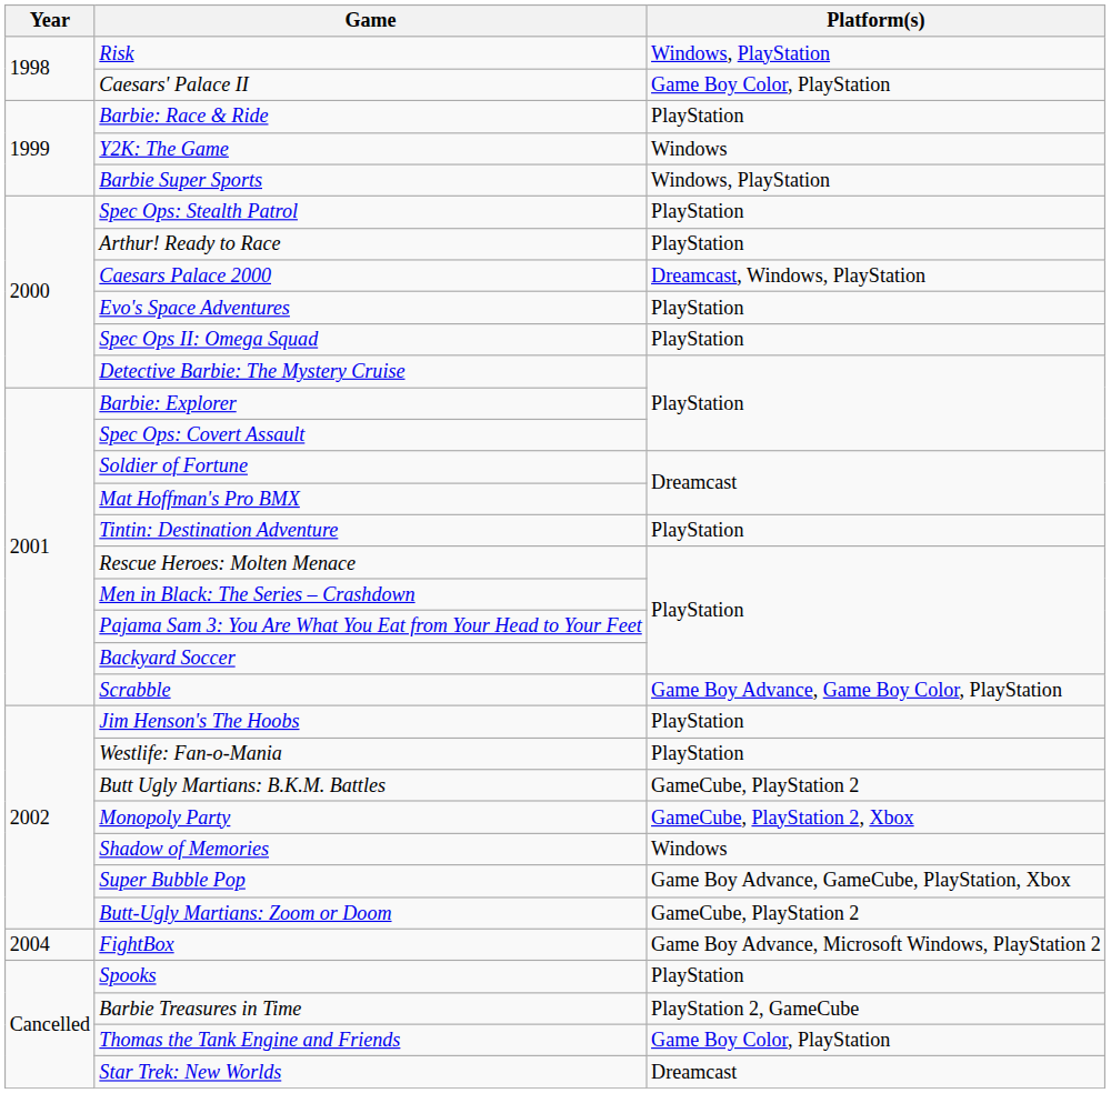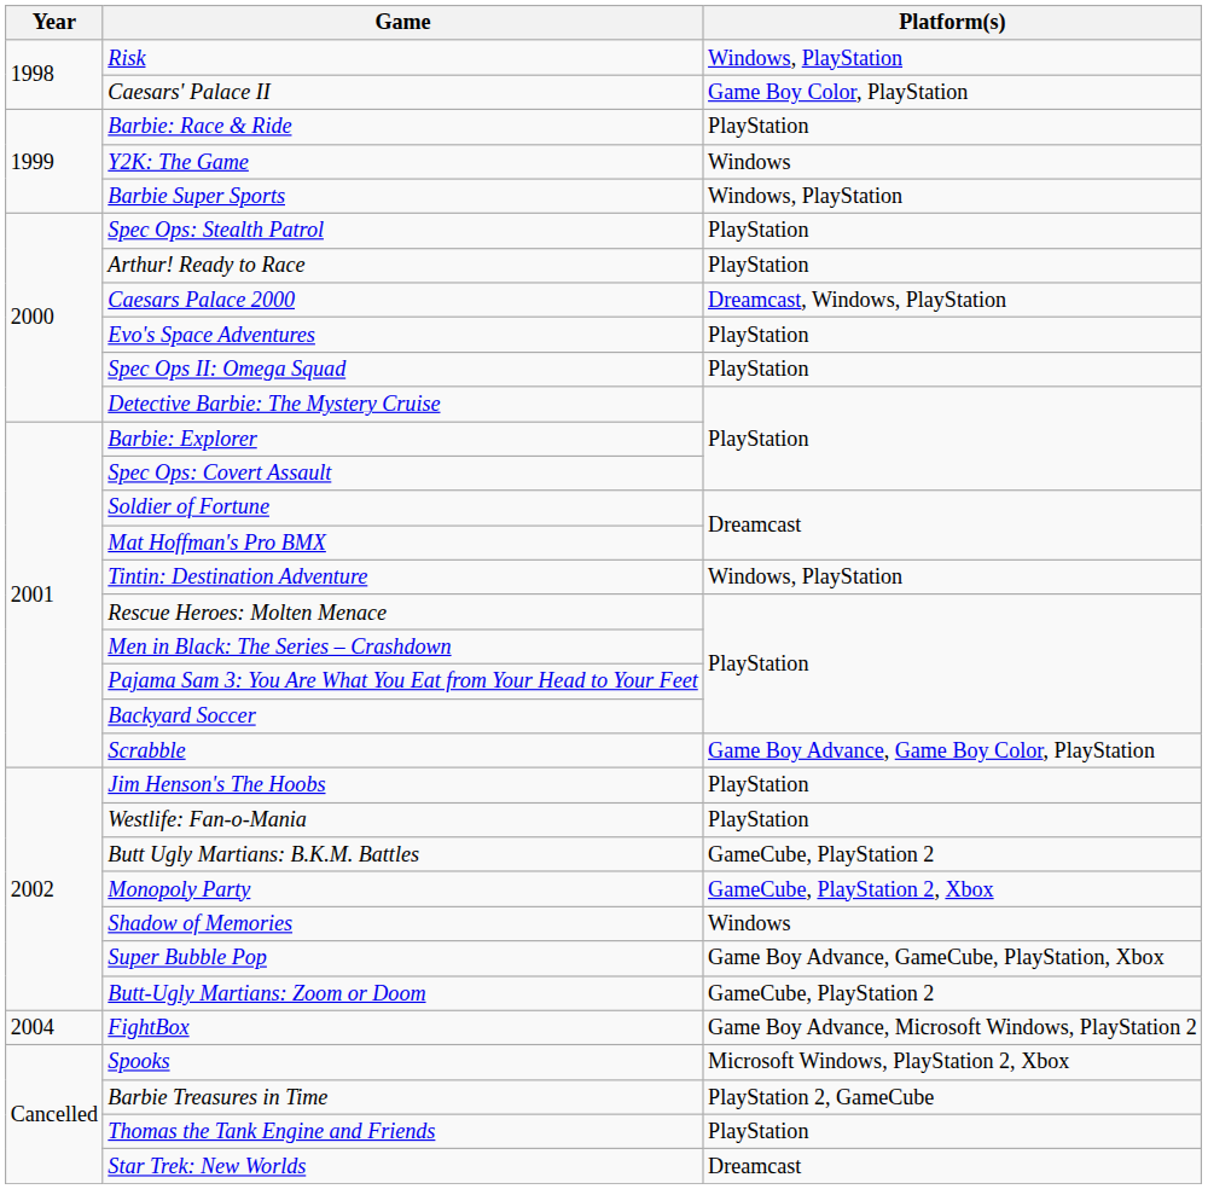 <table class="wikitable sortable">
 <tr>
 <th>Year</th>
 <th>Game</th>
 <th>Platform(s)</th>
 </tr>
 <tr>
 <td rowspan="2">1998</td>
 <td><em><a href='#'>Risk</a></em></td>
 <td><a href='#'>Windows</a>, <a href='#'>PlayStation</a></td>
 </tr>
 <tr>
 <td><em>Caesars' Palace II</em></td>
 <td><a href='#'>Game Boy Color</a>, PlayStation</td>
 </tr>
 <tr>
 <td rowspan="3">1999</td>
 <td><em><a href='#'>Barbie: Race & Ride</a></em></td>
 <td>PlayStation</td>
 </tr>
 <tr>
 <td><em><a href='#'>Y2K: The Game</a></em></td>
 <td>Windows</td>
 </tr>
 <tr>
 <td><em><a href='#'>Barbie Super Sports</a></em></td>
 <td>Windows, PlayStation</td>
 </tr>
 <tr>
 <td rowspan="6">2000</td>
 <td><em><a href='#'>Spec Ops: Stealth Patrol</a></em></td>
 <td>PlayStation</td>
 </tr>
 <tr>
 <td><em>Arthur! Ready to Race</em></td>
 <td>PlayStation</td>
 </tr>
 <tr>
 <td><em><a href='#'>Caesars Palace 2000</a></em></td>
 <td><a href='#'>Dreamcast</a>, Windows, PlayStation</td>
 </tr>
 <tr>
 <td><em><a href='#'>Evo's Space Adventures</a></em></td>
 <td>PlayStation</td>
 </tr>
 <tr>
 <td><em><a href='#'>Spec Ops II: Omega Squad</a></em></td>
 <td>PlayStation</td>
 </tr>
 <tr>
 <td><em><a href='#'>Detective Barbie: The Mystery Cruise</a></em></td>
 <td rowspan="3">PlayStation</td>
 </tr>
 <tr>
 <td rowspan="10">2001</td>
 <td><em><a href='#'>Barbie: Explorer</a></em></td>
 </tr>
 <tr>
 <td><em><a href='#'>Spec Ops: Covert Assault</a></em></td>
 </tr>
 <tr>
 <td><em><a href='#'>Soldier of Fortune</a></em></td>
 <td rowspan="2">Dreamcast</td>
 </tr>
 <tr>
 <td><em><a href='#'>Mat Hoffman's Pro BMX</a></em></td>
 </tr>
 <tr>
 <td><em><a href='#'>Tintin: Destination Adventure</a></em></td>
-<td>PlayStation</td>
+<td>Windows, PlayStation</td>
 </tr>
 <tr>
 <td><em>Rescue Heroes: Molten Menace</em></td>
 <td rowspan="4">PlayStation</td>
 </tr>
 <tr>
 <td><em><a href='#'>Men in Black: The Series – Crashdown</a></em></td>
 </tr>
 <tr>
 <td><em><a href='#'>Pajama Sam 3: You Are What You Eat from Your Head to Your Feet</a></em></td>
 </tr>
 <tr>
 <td><em><a href='#'>Backyard Soccer</a></em></td>
 </tr>
 <tr>
 <td><em><a href='#'>Scrabble</a></em></td>
 <td><a href='#'>Game Boy Advance</a>, <a href='#'>Game Boy Color</a>, PlayStation</td>
 </tr>
 <tr>
 <td rowspan="7">2002</td>
 <td><em><a href='#'>Jim Henson's The Hoobs</a></em></td>
 <td>PlayStation</td>
 </tr>
 <tr>
 <td><em>Westlife: Fan-o-Mania</em></td>
 <td>PlayStation</td>
 </tr>
 <tr>
 <td><em>Butt Ugly Martians: B.K.M. Battles</em></td>
 <td>GameCube, PlayStation 2</td>
 </tr>
 <tr>
 <td><em><a href='#'>Monopoly Party</a></em></td>
 <td><a href='#'>GameCube</a>, <a href='#'>PlayStation 2</a>, <a href='#'>Xbox</a></td>
 </tr>
 <tr>
 <td><em><a href='#'>Shadow of Memories</a></em></td>
 <td>Windows</td>
 </tr>
 <tr>
 <td><em><a href='#'>Super Bubble Pop</a></em></td>
 <td>Game Boy Advance, GameCube, PlayStation, Xbox</td>
 </tr>
 <tr>
 <td><em><a href='#'>Butt-Ugly Martians: Zoom or Doom</a></em></td>
 <td>GameCube, PlayStation 2</td>
 </tr>
 <tr>
 <td>2004</td>
 <td><em><a href='#'>FightBox</a></em></td>
 <td>Game Boy Advance, Microsoft Windows, PlayStation 2</td>
 </tr>
 <tr>
 <td rowspan="4">Cancelled</td>
 <td><em><a href='#'>Spooks</a></em></td>
-<td>PlayStation</td>
+<td>Microsoft Windows, PlayStation 2, Xbox</td>
 </tr>
 <tr>
 <td><em>Barbie Treasures in Time</em></td>
 <td>PlayStation 2, GameCube</td>
 </tr>
 <tr>
 <td><em><a href='#'>Thomas the Tank Engine and Friends</a></em></td>
-<td><a href='#'>Game Boy Color</a>, PlayStation</td>
+<td>PlayStation</td>
 </tr>
 <tr>
 <td><em><a href='#'>Star Trek: New Worlds</a></em></td>
 <td>Dreamcast</td>
 </tr>
 </table>
